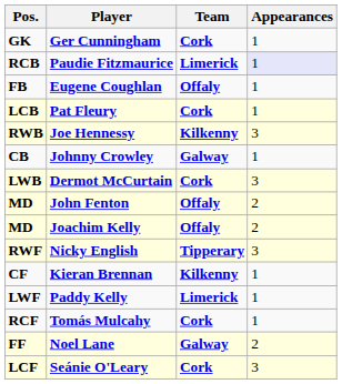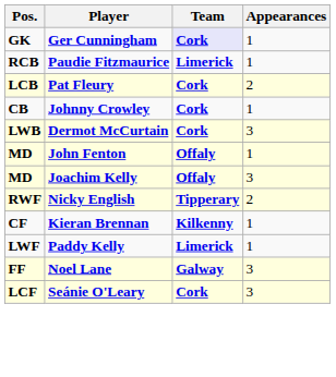 <table class="wikitable">
 <tr>
 <th>Pos.</th>
 <th>Player</th>
 <th>Team</th>
 <th>Appearances</th>
 </tr>
 <tr>
 <td><strong>GK</strong></td>
 <td> <strong><a href='#'>Ger Cunningham</a></strong></td>
-<td><strong><a href='#'>Cork</a></strong></td>
+<td style="background: lavender;"><strong><a href='#'>Cork</a></strong></td>
 <td>1</td>
 </tr>
 <tr>
 <td><strong>RCB</strong></td>
 <td> <strong><a href='#'>Paudie Fitzmaurice</a></strong></td>
 <td><strong><a href='#'>Limerick</a></strong></td>
-<td style="background: lavender;">1</td>
-</tr>
-<tr>
-<td><strong>FB</strong></td>
-<td> <strong><a href='#'>Eugene Coughlan</a></strong></td>
-<td><strong><a href='#'>Offaly</a></strong></td>
 <td>1</td>
 </tr>
 <tr bgcolor=#FFFFDD>
 <td><strong>LCB</strong></td>
 <td> <strong><a href='#'>Pat Fleury</a></strong></td>
 <td><strong><a href='#'>Cork</a></strong></td>
-<td>1</td>
-</tr>
-<tr bgcolor=#FFFFDD>
-<td><strong>RWB</strong></td>
-<td> <strong><a href='#'>Joe Hennessy</a></strong></td>
-<td><strong><a href='#'>Kilkenny</a></strong></td>
-<td>3</td>
+<td>2</td>
 </tr>
 <tr>
 <td><strong>CB</strong></td>
 <td> <strong><a href='#'>Johnny Crowley</a></strong></td>
-<td><strong><a href='#'>Galway</a></strong></td>
+<td><strong><a href='#'>Cork</a></strong></td>
 <td>1</td>
 </tr>
 <tr bgcolor=#FFFFDD>
 <td><strong>LWB</strong></td>
 <td> <strong><a href='#'>Dermot McCurtain</a></strong></td>
 <td><strong><a href='#'>Cork</a></strong></td>
 <td>3</td>
 </tr>
 <tr bgcolor=#FFFFDD>
 <td><strong>MD</strong></td>
 <td> <strong><a href='#'>John Fenton</a></strong></td>
 <td><strong><a href='#'>Offaly</a></strong></td>
-<td>2</td>
+<td>1</td>
 </tr>
 <tr bgcolor=#FFFFDD>
 <td><strong>MD</strong></td>
 <td> <strong><a href='#'>Joachim Kelly</a></strong></td>
 <td><strong><a href='#'>Offaly</a></strong></td>
-<td>2</td>
+<td>3</td>
 </tr>
 <tr bgcolor=#FFFFDD>
 <td><strong>RWF</strong></td>
 <td> <strong><a href='#'>Nicky English</a></strong></td>
 <td><strong><a href='#'>Tipperary</a></strong></td>
-<td>3</td>
+<td>2</td>
 </tr>
 <tr>
 <td><strong>CF</strong></td>
 <td> <strong><a href='#'>Kieran Brennan</a></strong></td>
 <td><strong><a href='#'>Kilkenny</a></strong></td>
 <td>1</td>
 </tr>
 <tr>
 <td><strong>LWF</strong></td>
 <td> <strong><a href='#'>Paddy Kelly</a></strong></td>
 <td><strong><a href='#'>Limerick</a></strong></td>
 <td>1</td>
 </tr>
-<tr>
-<td><strong>RCF</strong></td>
-<td> <strong><a href='#'>Tomás Mulcahy</a></strong></td>
-<td><strong><a href='#'>Cork</a></strong></td>
-<td>1</td>
-</tr>
 <tr bgcolor=#FFFFDD>
 <td><strong>FF</strong></td>
 <td> <strong><a href='#'>Noel Lane</a></strong></td>
 <td><strong><a href='#'>Galway</a></strong></td>
-<td>2</td>
+<td>3</td>
 </tr>
 <tr bgcolor=#FFFFDD>
 <td><strong>LCF</strong></td>
 <td> <strong><a href='#'>Seánie O'Leary</a></strong></td>
 <td><strong><a href='#'>Cork</a></strong></td>
 <td>3</td>
 </tr>
 </table>
